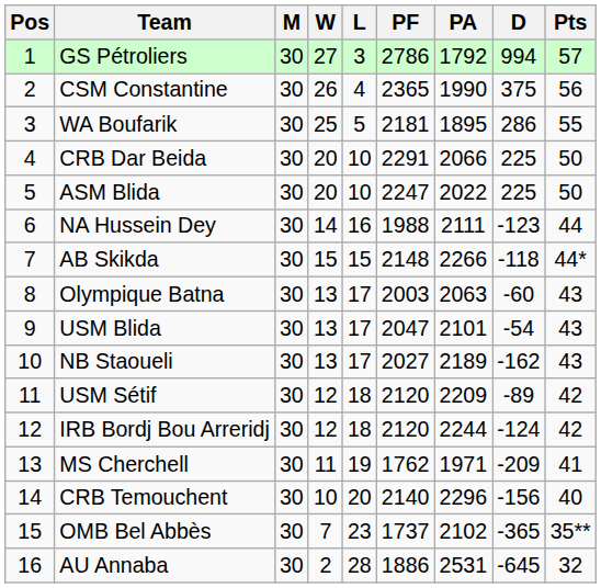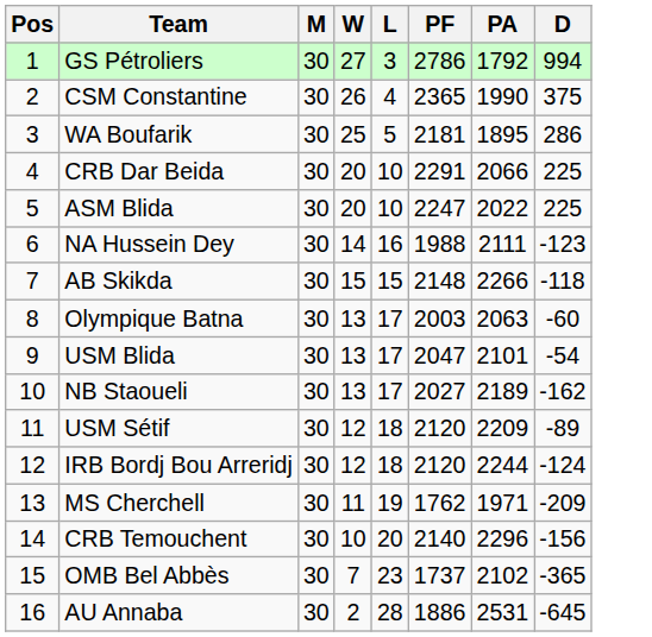 <table class="wikitable" style="text-align:center; font-size:90%">
 <tr>
 <th width=25>Pos</th>
 <th>Team</th>
 <th>M</th>
 <th>W</th>
 <th>L</th>
 <th>PF</th>
 <th>PA</th>
 <th>D</th>
-<th>Pts</th>
 </tr>
 <tr bgcolor=#ccffcc>
 <td>1</td>
 <td align="left">GS Pétroliers</td>
 <td>30</td>
 <td>27</td>
 <td>3</td>
 <td>2786</td>
 <td>1792</td>
 <td>994</td>
-<td>57</td>
 </tr>
 <tr>
 <td>2</td>
 <td align="left">CSM Constantine</td>
 <td>30</td>
 <td>26</td>
 <td>4</td>
 <td>2365</td>
 <td>1990</td>
 <td>375</td>
-<td>56</td>
 </tr>
 <tr>
 <td>3</td>
 <td align="left">WA Boufarik</td>
 <td>30</td>
 <td>25</td>
 <td>5</td>
 <td>2181</td>
 <td>1895</td>
 <td>286</td>
-<td>55</td>
 </tr>
 <tr>
 <td>4</td>
 <td align="left">CRB Dar Beida</td>
 <td>30</td>
 <td>20</td>
 <td>10</td>
 <td>2291</td>
 <td>2066</td>
 <td>225</td>
-<td>50</td>
 </tr>
 <tr>
 <td>5</td>
 <td align="left">ASM Blida</td>
 <td>30</td>
 <td>20</td>
 <td>10</td>
 <td>2247</td>
 <td>2022</td>
 <td>225</td>
-<td>50</td>
 </tr>
 <tr>
 <td>6</td>
 <td align="left">NA Hussein Dey</td>
 <td>30</td>
 <td>14</td>
 <td>16</td>
 <td>1988</td>
 <td>2111</td>
 <td>-123</td>
-<td>44</td>
 </tr>
 <tr>
 <td>7</td>
 <td align="left">AB Skikda</td>
 <td>30</td>
 <td>15</td>
 <td>15</td>
 <td>2148</td>
 <td>2266</td>
 <td>-118</td>
-<td>44*</td>
 </tr>
 <tr>
 <td>8</td>
 <td align=left>Olympique Batna</td>
 <td>30</td>
 <td>13</td>
 <td>17</td>
 <td>2003</td>
 <td>2063</td>
 <td>-60</td>
-<td>43</td>
 </tr>
 <tr>
 <td>9</td>
 <td align=left>USM Blida</td>
 <td>30</td>
 <td>13</td>
 <td>17</td>
 <td>2047</td>
 <td>2101</td>
 <td>-54</td>
-<td>43</td>
 </tr>
 <tr>
 <td>10</td>
 <td align=left>NB Staoueli</td>
 <td>30</td>
 <td>13</td>
 <td>17</td>
 <td>2027</td>
 <td>2189</td>
 <td>-162</td>
-<td>43</td>
 </tr>
 <tr>
 <td>11</td>
 <td align="left">USM Sétif</td>
 <td>30</td>
 <td>12</td>
 <td>18</td>
 <td>2120</td>
 <td>2209</td>
 <td>-89</td>
-<td>42</td>
 </tr>
 <tr>
 <td>12</td>
 <td align="left">IRB Bordj Bou Arreridj</td>
 <td>30</td>
 <td>12</td>
 <td>18</td>
 <td>2120</td>
 <td>2244</td>
 <td>-124</td>
-<td>42</td>
 </tr>
 <tr>
 <td>13</td>
 <td align="left">MS Cherchell</td>
 <td>30</td>
 <td>11</td>
 <td>19</td>
 <td>1762</td>
 <td>1971</td>
 <td>-209</td>
-<td>41</td>
 </tr>
 <tr>
 <td>14</td>
 <td align=left>CRB Temouchent</td>
 <td>30</td>
 <td>10</td>
 <td>20</td>
 <td>2140</td>
 <td>2296</td>
 <td>-156</td>
-<td>40</td>
 </tr>
 <tr>
 <td>15</td>
 <td align=left>OMB Bel Abbès</td>
 <td>30</td>
 <td>7</td>
 <td>23</td>
 <td>1737</td>
 <td>2102</td>
 <td>-365</td>
-<td>35**</td>
 </tr>
 <tr>
 <td>16</td>
 <td align=left>AU Annaba</td>
 <td>30</td>
 <td>2</td>
 <td>28</td>
 <td>1886</td>
 <td>2531</td>
 <td>-645</td>
-<td>32</td>
 </tr>
 </table>
